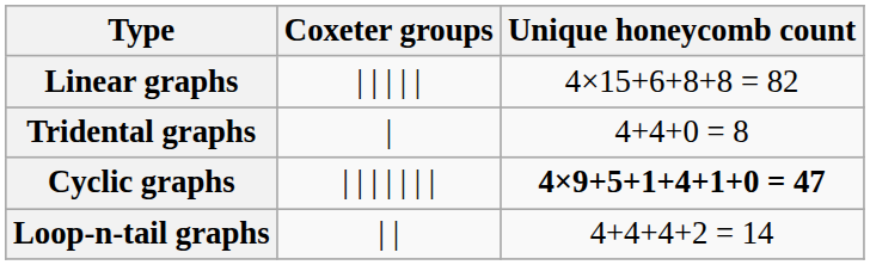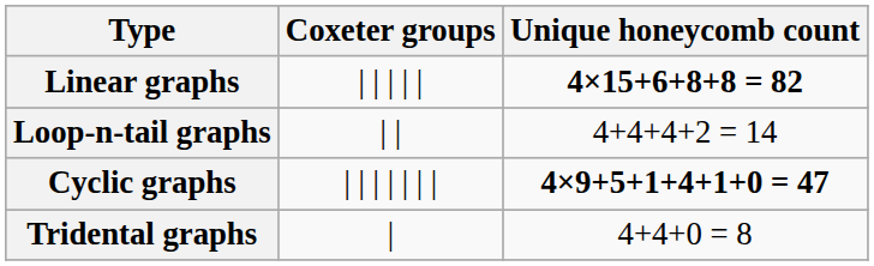 <table class=wikitable style="text-align:center;">
 <tr>
 <th>Type</th>
 <th>Coxeter groups</th>
 <th>Unique honeycomb count</th>
 </tr>
 <tr>
 <th>Linear graphs</th>
 <td> |  |  |  |  | </td>
-<td>4×15+6+8+8 = 82</td>
+<td><strong>4×15+6+8+8 = 82</strong></td>
 </tr>
 <tr>
-<th>Tridental graphs</th>
-<td> | </td>
-<td>4+4+0 = 8</td>
+<th>Loop-n-tail graphs</th>
+<td> |  | </td>
+<td>4+4+4+2 = 14</td>
 </tr>
 <tr>
 <th>Cyclic graphs</th>
 <td> |  |  |  |  |  |  | </td>
 <td><strong>4×9+5+1+4+1+0 = 47</strong></td>
 </tr>
 <tr>
-<th>Loop-n-tail graphs</th>
-<td> |  | </td>
-<td>4+4+4+2 = 14</td>
+<th>Tridental graphs</th>
+<td> | </td>
+<td>4+4+0 = 8</td>
 </tr>
 </table>
